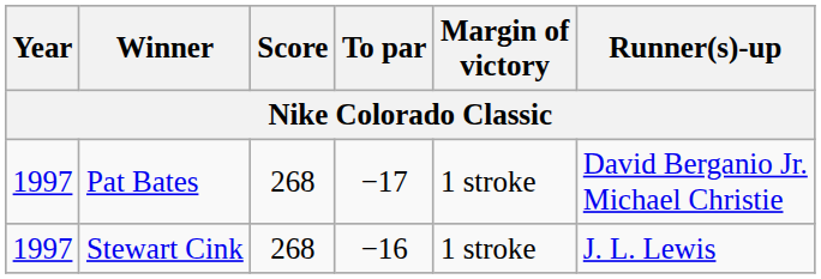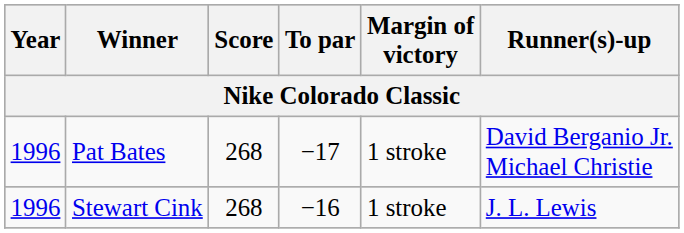 <table class="wikitable" style="font-size:95%">
 <tr>
 <th>Year</th>
 <th>Winner</th>
 <th>Score</th>
 <th>To par</th>
 <th>Margin of<br>victory</th>
 <th>Runner(s)-up</th>
 </tr>
 <tr>
 <th colspan=6>Nike Colorado Classic</th>
 </tr>
 <tr>
-<td><a href='#'>1997</a></td>
+<td><a href='#'>1996</a></td>
 <td> <a href='#'>Pat Bates</a></td>
 <td align=center>268</td>
 <td align=center>−17</td>
 <td>1 stroke</td>
 <td> <a href='#'>David Berganio Jr.</a><br> <a href='#'>Michael Christie</a></td>
 </tr>
 <tr>
-<td><a href='#'>1997</a></td>
+<td><a href='#'>1996</a></td>
 <td> <a href='#'>Stewart Cink</a></td>
 <td align=center>268</td>
 <td align=center>−16</td>
 <td>1 stroke</td>
 <td> <a href='#'>J. L. Lewis</a></td>
 </tr>
 </table>
